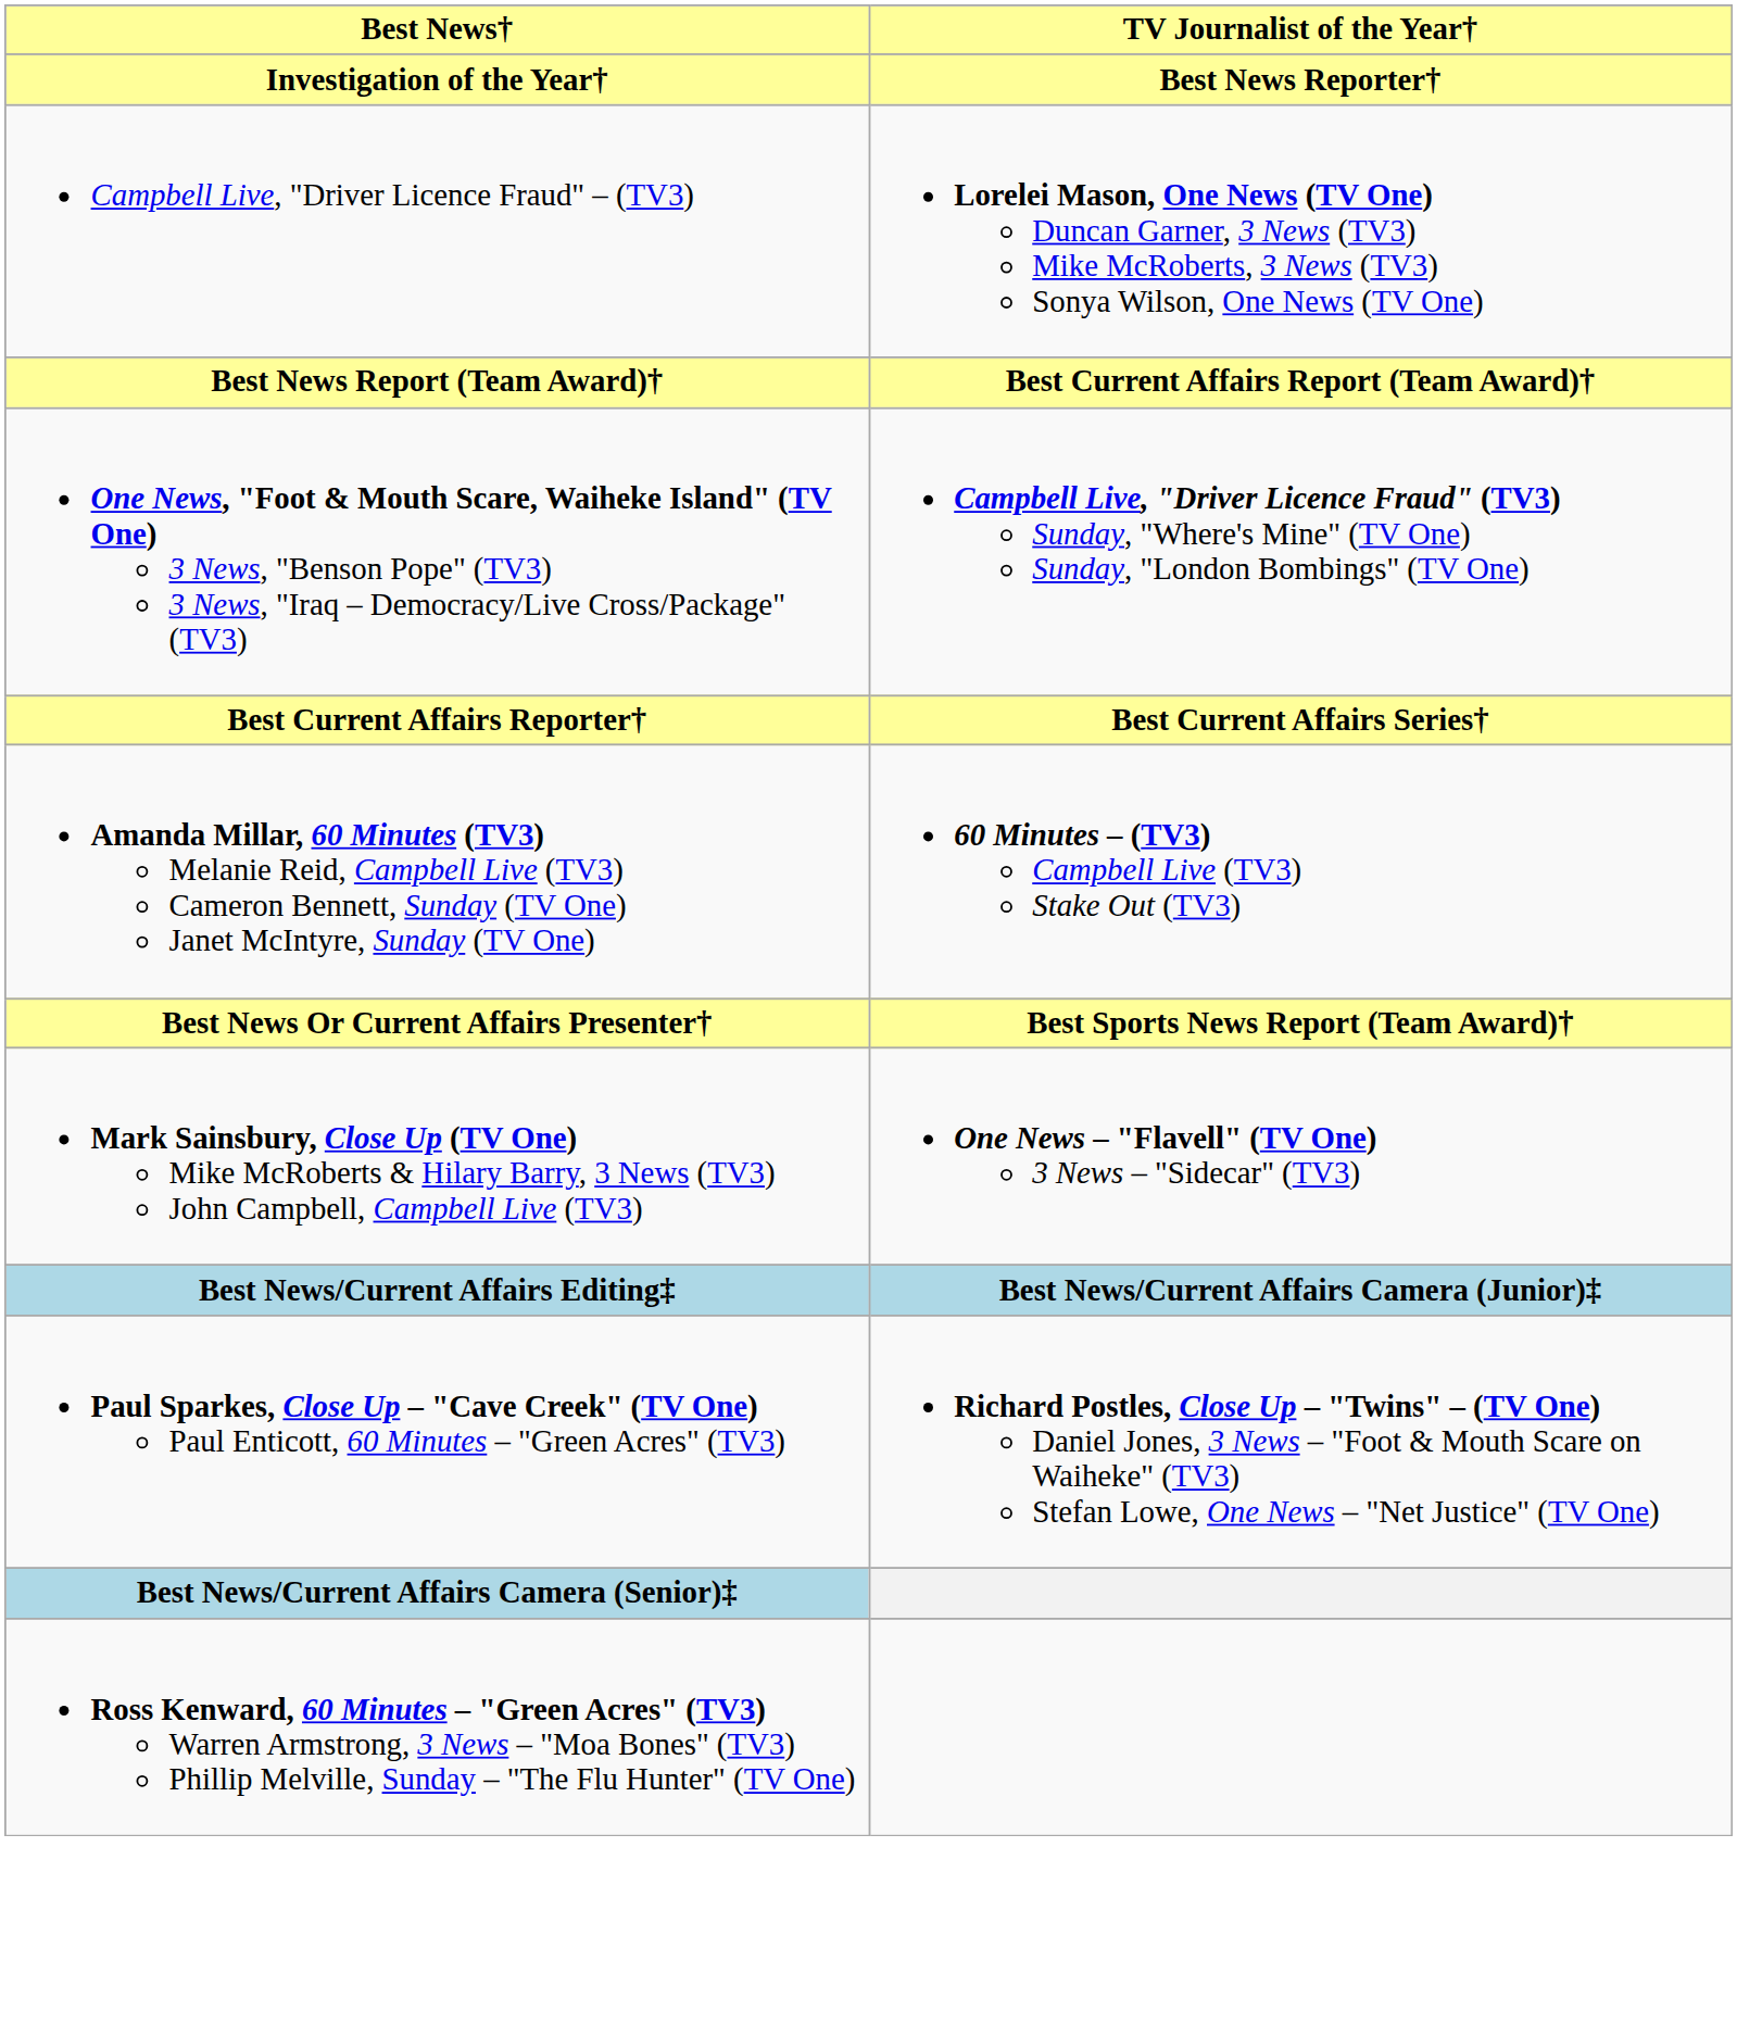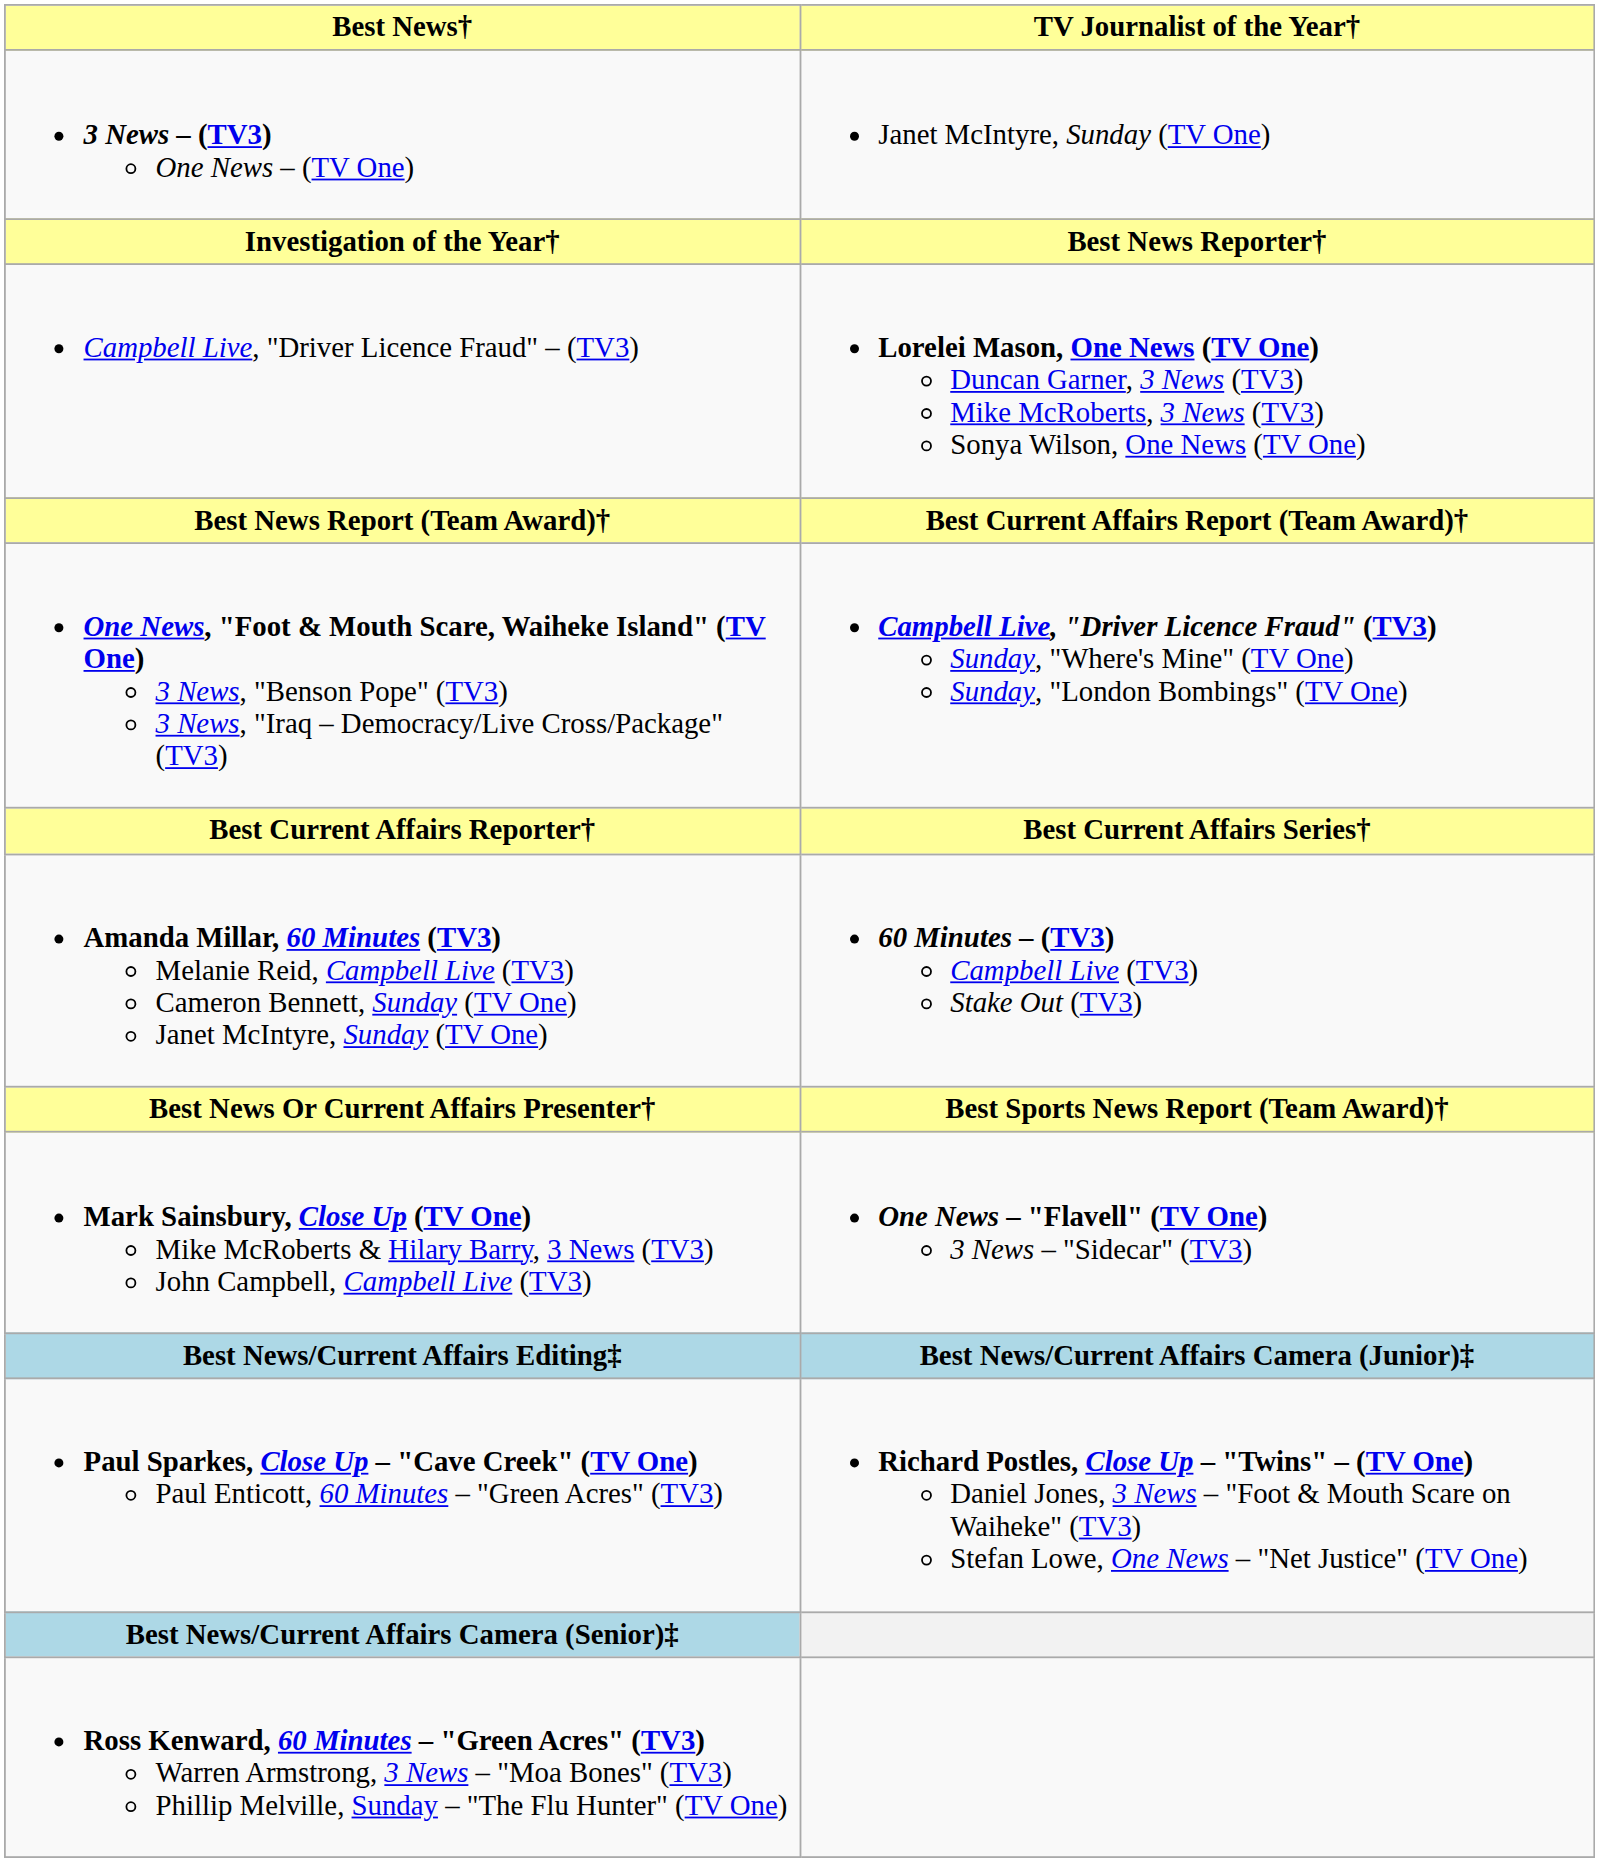 <table class=wikitable width="100%">
 <tr>
 <th style="background:#FFFF99;"  width="50%">Best News†</th>
 <th style="background:#FFFF99;"  width="50%">TV Journalist of the Year†</th>
+</tr>
+<tr>
+<td valign="top"><br><ul><li><strong> <em>3 News</em> – (<a href='#'>TV3</a>)</strong><ul><li><em>One News</em> – (<a href='#'>TV One</a>)</li></ul></li></ul></td>
+<td valign="top"><br><ul><li>Janet McIntyre, <em>Sunday</em> (<a href='#'>TV One</a>)</li></ul></td>
 </tr>
 <tr>
 <th style="background:#FFFF99;"  width="50%">Investigation of the Year†</th>
 <th style="background:#FFFF99;"  width="50%">Best News Reporter†</th>
 </tr>
 <tr>
 <td valign="top"><br><ul><li><em><a href='#'>Campbell Live</a></em>, "Driver Licence Fraud" – (<a href='#'>TV3</a>)</li></ul></td>
 <td valign="top"><br><ul><li><strong>Lorelei Mason, <a href='#'>One News</a> (<a href='#'>TV One</a>)</strong><ul><li><a href='#'>Duncan Garner</a>, <em><a href='#'>3 News</a></em> (<a href='#'>TV3</a>)</li><li><a href='#'>Mike McRoberts</a>, <em><a href='#'>3 News</a></em> (<a href='#'>TV3</a>)</li><li>Sonya Wilson, <a href='#'>One News</a> (<a href='#'>TV One</a>)</li></ul></li></ul></td>
 </tr>
 <tr>
 <th style="background:#FFFF99;"  width="50%">Best News Report (Team Award)†</th>
 <th style="background:#FFFF99;"  width="50%">Best Current Affairs Report (Team Award)†</th>
 </tr>
 <tr>
 <td valign="top"><br><ul><li><strong> <em><a href='#'>One News</a></em>, "Foot & Mouth Scare, Waiheke Island" (<a href='#'>TV One</a>)</strong><ul><li><em><a href='#'>3 News</a></em>, "Benson Pope" (<a href='#'>TV3</a>)</li><li><em><a href='#'>3 News</a></em>, "Iraq – Democracy/Live Cross/Package" (<a href='#'>TV3</a>)</li></ul></li></ul></td>
 <td valign="top"><br><ul><li><strong> <em><a href='#'>Campbell Live</a>, "Driver Licence Fraud"</em> (<a href='#'>TV3</a>)</strong><ul><li><em><a href='#'>Sunday</a></em>, "Where's Mine" (<a href='#'>TV One</a>)</li><li><em><a href='#'>Sunday</a></em>, "London Bombings" (<a href='#'>TV One</a>)</li></ul></li></ul></td>
 </tr>
 <tr>
 <th style="background:#FFFF99;"  width="50%">Best Current Affairs Reporter†</th>
 <th style="background:#FFFF99;"  width="50%">Best Current Affairs Series†</th>
 </tr>
 <tr>
 <td valign="top"><br><ul><li><strong>Amanda Millar, <em><a href='#'>60 Minutes</a></em> (<a href='#'>TV3</a>)</strong><ul><li>Melanie Reid, <em><a href='#'>Campbell Live</a></em> (<a href='#'>TV3</a>)</li><li>Cameron Bennett, <em><a href='#'>Sunday</a></em> (<a href='#'>TV One</a>)</li><li>Janet McIntyre, <em><a href='#'>Sunday</a></em> (<a href='#'>TV One</a>)</li></ul></li></ul></td>
 <td valign="top"><br><ul><li><strong> <em>60 Minutes</em> – (<a href='#'>TV3</a>)</strong><ul><li><em><a href='#'>Campbell Live</a></em> (<a href='#'>TV3</a>)</li><li><em>Stake Out</em> (<a href='#'>TV3</a>)</li></ul></li></ul></td>
 </tr>
 <tr>
 <th style="background:#FFFF99;"  width="50%">Best News Or Current Affairs Presenter†</th>
 <th style="background:#FFFF99;"  width="50%">Best Sports News Report (Team Award)†</th>
 </tr>
 <tr>
 <td valign="top"><br><ul><li><strong>Mark Sainsbury, <em><a href='#'>Close Up</a></em> (<a href='#'>TV One</a>)</strong><ul><li>Mike McRoberts & <a href='#'>Hilary Barry</a>, <a href='#'>3 News</a> (<a href='#'>TV3</a>)</li><li>John Campbell, <em><a href='#'>Campbell Live</a></em> (<a href='#'>TV3</a>)</li></ul></li></ul></td>
 <td valign="top"><br><ul><li><strong> <em>One News</em> – "Flavell" (<a href='#'>TV One</a>)</strong><ul><li><em>3 News</em> – "Sidecar" (<a href='#'>TV3</a>)</li></ul></li></ul></td>
 </tr>
 <tr>
 <th style="background:lightblue;"  width="50%">Best News/Current Affairs Editing‡</th>
 <th style="background:lightblue;"  width="50%">Best News/Current Affairs Camera (Junior)‡</th>
 </tr>
 <tr>
 <td valign="top"><br><ul><li><strong>Paul Sparkes, <em><a href='#'>Close Up</a></em> – "Cave Creek" (<a href='#'>TV One</a>)</strong><ul><li>Paul Enticott, <em><a href='#'>60 Minutes</a></em> – "Green Acres" (<a href='#'>TV3</a>)</li></ul></li></ul></td>
 <td valign="top"><br><ul><li><strong>Richard Postles, <em><a href='#'>Close Up</a></em> – "Twins" – (<a href='#'>TV One</a>)</strong><ul><li>Daniel Jones, <em><a href='#'>3 News</a></em> – "Foot & Mouth Scare on Waiheke" (<a href='#'>TV3</a>)</li><li>Stefan Lowe, <em><a href='#'>One News</a></em> – "Net Justice" (<a href='#'>TV One</a>)</li></ul></li></ul></td>
 </tr>
 <tr>
 <th style="background:lightblue;"  width="50%">Best News/Current Affairs Camera (Senior)‡</th>
 <th width="50%"></th>
 </tr>
 <tr>
 <td valign="top"><br><ul><li><strong>Ross Kenward, <em><a href='#'>60 Minutes</a></em> – "Green Acres" (<a href='#'>TV3</a>)</strong><ul><li>Warren Armstrong, <em><a href='#'>3 News</a></em> – "Moa Bones" (<a href='#'>TV3</a>)</li><li>Phillip Melville, <a href='#'>Sunday</a> – "The Flu Hunter" (<a href='#'>TV One</a>)</li></ul></li></ul></td>
 <td valign="top"></td>
 </tr>
 </table>
